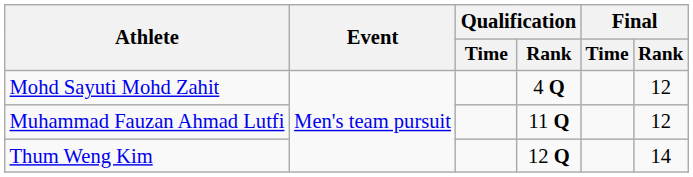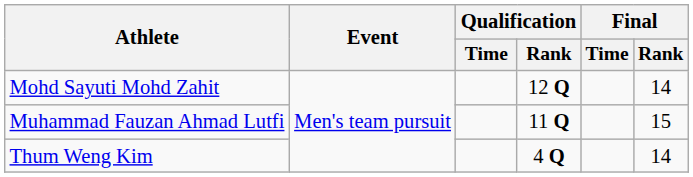 <table class="wikitable" style="font-size:90%;">
 <tr>
 <th rowspan=2>Athlete</th>
 <th rowspan=2>Event</th>
 <th colspan=2>Qualification</th>
 <th colspan=2>Final</th>
 </tr>
 <tr style="font-size:95%">
 <th>Time</th>
 <th>Rank</th>
 <th>Time</th>
 <th>Rank</th>
 </tr>
 <tr align=center>
 <td align=left><a href='#'>Mohd Sayuti Mohd Zahit</a></td>
 <td align=left rowspan=3><a href='#'>Men's team pursuit</a></td>
 <td></td>
-<td>4 <strong>Q</strong></td>
+<td>12 <strong>Q</strong></td>
 <td></td>
-<td>12</td>
+<td>14</td>
 </tr>
 <tr align=center>
 <td align=left><a href='#'>Muhammad Fauzan Ahmad Lutfi</a></td>
 <td></td>
 <td>11 <strong>Q</strong></td>
 <td></td>
-<td>12</td>
+<td>15</td>
 </tr>
 <tr align=center>
 <td align=left><a href='#'>Thum Weng Kim</a></td>
 <td></td>
-<td>12 <strong>Q</strong></td>
+<td>4 <strong>Q</strong></td>
 <td></td>
 <td>14</td>
 </tr>
 </table>
